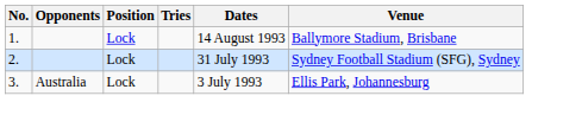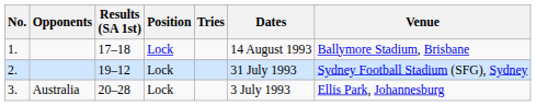 <table class="wikitable">
 <tr>
 <th>No.</th>
 <th>Opponents</th>
+<th>Results<br>(SA 1st)</th>
 <th>Position</th>
 <th>Tries</th>
 <th>Dates</th>
 <th>Venue</th>
 </tr>
 <tr>
 <td>1.</td>
 <td></td>
+<td>17–18</td>
 <td><a href='#'>Lock</a></td>
 <td></td>
 <td>14 August 1993</td>
 <td><a href='#'>Ballymore Stadium</a>, <a href='#'>Brisbane</a></td>
 </tr>
 <tr style="background: #D0E6FF;">
 <td>2.</td>
 <td></td>
+<td>19–12</td>
 <td>Lock</td>
 <td></td>
 <td>31 July 1993</td>
 <td><a href='#'>Sydney Football Stadium</a> (SFG), <a href='#'>Sydney</a></td>
 </tr>
 <tr>
 <td>3.</td>
 <td> Australia</td>
+<td>20–28</td>
 <td>Lock</td>
 <td></td>
 <td>3 July 1993</td>
 <td><a href='#'>Ellis Park</a>, <a href='#'>Johannesburg</a></td>
 </tr>
 </table>
